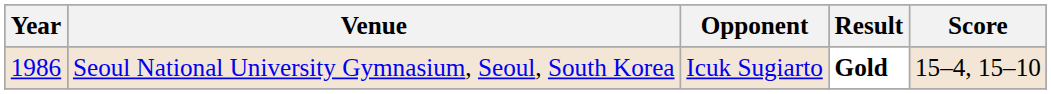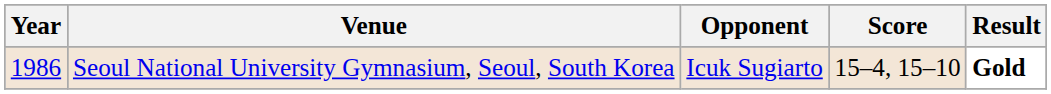 <table class="sortable wikitable" style="font-size: 90%;">
 <tr>
 <th>Year</th>
 <th>Venue</th>
 <th>Opponent</th>
+<th>Score</th>
 <th>Result</th>
-<th>Score</th>
 </tr>
 <tr style="background:#F3E6D7">
 <td align="center"><a href='#'>1986</a></td>
 <td align="left"><a href='#'>Seoul National University Gymnasium</a>, <a href='#'>Seoul</a>, <a href='#'>South Korea</a></td>
 <td align="left"> <a href='#'>Icuk Sugiarto</a></td>
+<td align="left">15–4, 15–10</td>
 <td style="text-align:left; background:white"> <strong>Gold</strong></td>
-<td align="left">15–4, 15–10</td>
 </tr>
 </table>
